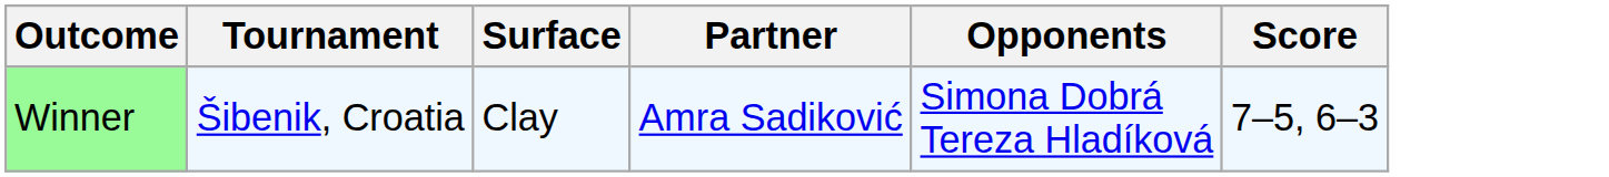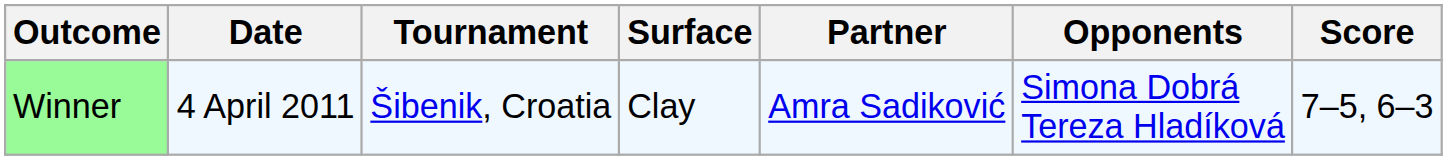 <table class="sortable wikitable" style=font-size:97%>
 <tr>
 <th>Outcome</th>
+<th>Date</th>
 <th>Tournament</th>
 <th>Surface</th>
 <th>Partner</th>
 <th>Opponents</th>
 <th>Score</th>
 </tr>
 <tr style="background:#f0f8ff;">
 <td style="background:#98fb98;">Winner</td>
+<td>4 April 2011</td>
 <td><a href='#'>Šibenik</a>, Croatia</td>
 <td>Clay</td>
 <td> <a href='#'>Amra Sadiković</a></td>
 <td> <a href='#'>Simona Dobrá</a> <br>  <a href='#'>Tereza Hladíková</a></td>
 <td>7–5, 6–3</td>
 </tr>
 </table>
